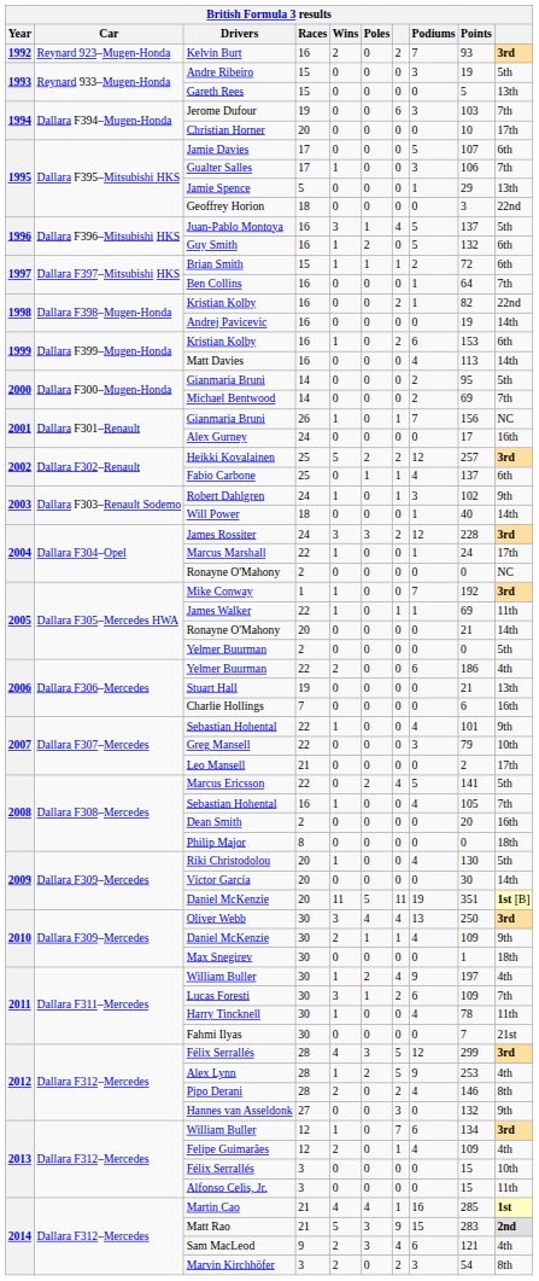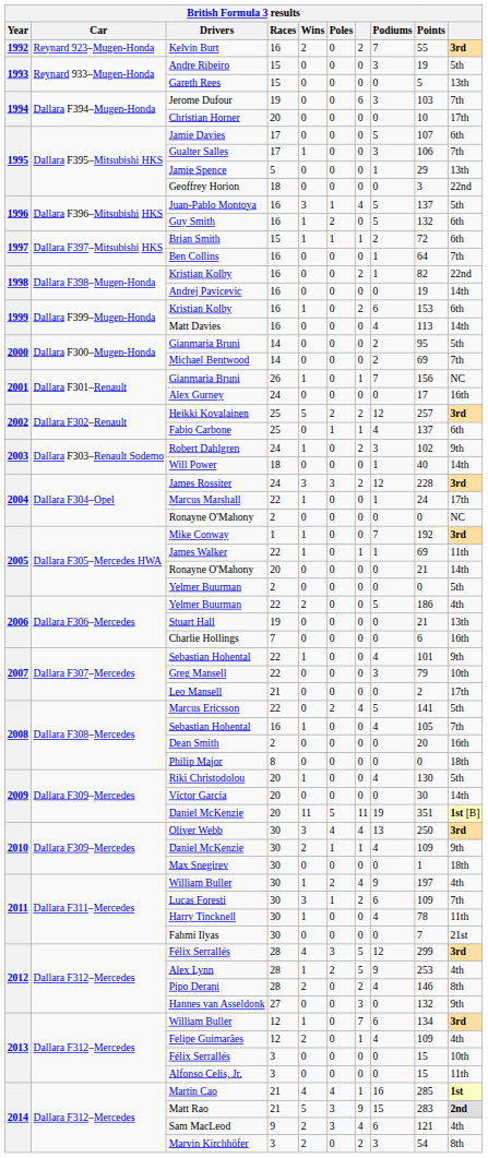 <table class="wikitable" style="font-size:85%">
 <tr>
 <th colspan=10><a href='#'>British Formula 3</a> results</th>
 </tr>
 <tr>
 <th>Year</th>
 <th>Car</th>
 <th>Drivers</th>
 <th>Races</th>
 <th>Wins</th>
 <th>Poles</th>
 <th></th>
 <th>Podiums</th>
 <th>Points</th>
 <th></th>
 </tr>
 <tr>
 <th><a href='#'>1992</a></th>
 <td><a href='#'>Reynard 923</a>–<a href='#'>Mugen-Honda</a></td>
 <td> <a href='#'>Kelvin Burt</a></td>
 <td>16</td>
 <td>2</td>
 <td>0</td>
 <td>2</td>
 <td>7</td>
-<td>93</td>
+<td>55</td>
 <td style="background:#FFDF9F;"><strong>3rd</strong></td>
 </tr>
 <tr>
 <th rowspan=2><a href='#'>1993</a></th>
 <td rowspan=2><a href='#'>Reynard</a> 933–<a href='#'>Mugen-Honda</a></td>
 <td> <a href='#'>Andre Ribeiro</a></td>
 <td>15</td>
 <td>0</td>
 <td>0</td>
 <td>0</td>
 <td>3</td>
 <td>19</td>
 <td>5th</td>
 </tr>
 <tr>
 <td> <a href='#'>Gareth Rees</a></td>
 <td>15</td>
 <td>0</td>
 <td>0</td>
 <td>0</td>
 <td>0</td>
 <td>5</td>
 <td>13th</td>
 </tr>
 <tr>
 <th rowspan=2><a href='#'>1994</a></th>
 <td rowspan=2><a href='#'>Dallara</a> F394–<a href='#'>Mugen-Honda</a></td>
 <td> Jerome Dufour</td>
 <td>19</td>
 <td>0</td>
 <td>0</td>
 <td>6</td>
 <td>3</td>
 <td>103</td>
 <td>7th</td>
 </tr>
 <tr>
 <td> <a href='#'>Christian Horner</a></td>
 <td>20</td>
 <td>0</td>
 <td>0</td>
 <td>0</td>
 <td>0</td>
 <td>10</td>
 <td>17th</td>
 </tr>
 <tr>
 <th rowspan=4><a href='#'>1995</a></th>
 <td rowspan=4><a href='#'>Dallara</a> F395–<a href='#'>Mitsubishi HKS</a></td>
 <td> <a href='#'>Jamie Davies</a></td>
 <td>17</td>
 <td>0</td>
 <td>0</td>
 <td>0</td>
 <td>5</td>
 <td>107</td>
 <td>6th</td>
 </tr>
 <tr>
 <td> <a href='#'>Gualter Salles</a></td>
 <td>17</td>
 <td>1</td>
 <td>0</td>
 <td>0</td>
 <td>3</td>
 <td>106</td>
 <td>7th</td>
 </tr>
 <tr>
 <td> <a href='#'>Jamie Spence</a></td>
 <td>5</td>
 <td>0</td>
 <td>0</td>
 <td>0</td>
 <td>1</td>
 <td>29</td>
 <td>13th</td>
 </tr>
 <tr>
 <td> Geoffrey Horion</td>
 <td>18</td>
 <td>0</td>
 <td>0</td>
 <td>0</td>
 <td>0</td>
 <td>3</td>
 <td>22nd</td>
 </tr>
 <tr>
 <th rowspan=2><a href='#'>1996</a></th>
 <td rowspan=2><a href='#'>Dallara</a> F396–<a href='#'>Mitsubishi</a> <a href='#'>HKS</a></td>
 <td> <a href='#'>Juan-Pablo Montoya</a></td>
 <td>16</td>
 <td>3</td>
 <td>1</td>
 <td>4</td>
 <td>5</td>
 <td>137</td>
 <td>5th</td>
 </tr>
 <tr>
 <td> <a href='#'>Guy Smith</a></td>
 <td>16</td>
 <td>1</td>
 <td>2</td>
 <td>0</td>
 <td>5</td>
 <td>132</td>
 <td>6th</td>
 </tr>
 <tr>
 <th rowspan=2><a href='#'>1997</a></th>
 <td rowspan=2><a href='#'>Dallara F397</a>–<a href='#'>Mitsubishi</a> <a href='#'>HKS</a></td>
 <td> <a href='#'>Brian Smith</a></td>
 <td>15</td>
 <td>1</td>
 <td>1</td>
 <td>1</td>
 <td>2</td>
 <td>72</td>
 <td>6th</td>
 </tr>
 <tr>
 <td> <a href='#'>Ben Collins</a></td>
 <td>16</td>
 <td>0</td>
 <td>0</td>
 <td>0</td>
 <td>1</td>
 <td>64</td>
 <td>7th</td>
 </tr>
 <tr>
 <th rowspan=2><a href='#'>1998</a></th>
 <td rowspan=2><a href='#'>Dallara F398</a>–<a href='#'>Mugen-Honda</a></td>
 <td> <a href='#'>Kristian Kolby</a></td>
 <td>16</td>
 <td>0</td>
 <td>0</td>
 <td>2</td>
 <td>1</td>
 <td>82</td>
 <td>22nd</td>
 </tr>
 <tr>
 <td> <a href='#'>Andrej Pavicevic</a></td>
 <td>16</td>
 <td>0</td>
 <td>0</td>
 <td>0</td>
 <td>0</td>
 <td>19</td>
 <td>14th</td>
 </tr>
 <tr>
 <th rowspan=2><a href='#'>1999</a></th>
 <td rowspan=2><a href='#'>Dallara</a> F399–<a href='#'>Mugen-Honda</a></td>
 <td> <a href='#'>Kristian Kolby</a></td>
 <td>16</td>
 <td>1</td>
 <td>0</td>
 <td>2</td>
 <td>6</td>
 <td>153</td>
 <td>6th</td>
 </tr>
 <tr>
 <td> Matt Davies</td>
 <td>16</td>
 <td>0</td>
 <td>0</td>
 <td>0</td>
 <td>4</td>
 <td>113</td>
 <td>14th</td>
 </tr>
 <tr>
 <th rowspan=2><a href='#'>2000</a></th>
 <td rowspan=2><a href='#'>Dallara</a> F300–<a href='#'>Mugen-Honda</a></td>
 <td> <a href='#'>Gianmaria Bruni</a></td>
 <td>14</td>
 <td>0</td>
 <td>0</td>
 <td>0</td>
 <td>2</td>
 <td>95</td>
 <td>5th</td>
 </tr>
 <tr>
 <td> <a href='#'>Michael Bentwood</a></td>
 <td>14</td>
 <td>0</td>
 <td>0</td>
 <td>0</td>
 <td>2</td>
 <td>69</td>
 <td>7th</td>
 </tr>
 <tr>
 <th rowspan=2><a href='#'>2001</a></th>
 <td rowspan=2><a href='#'>Dallara</a> F301–<a href='#'>Renault</a></td>
 <td> <a href='#'>Gianmaria Bruni</a></td>
 <td>26</td>
 <td>1</td>
 <td>0</td>
 <td>1</td>
 <td>7</td>
 <td>156</td>
 <td>NC</td>
 </tr>
 <tr>
 <td> <a href='#'>Alex Gurney</a></td>
 <td>24</td>
 <td>0</td>
 <td>0</td>
 <td>0</td>
 <td>0</td>
 <td>17</td>
 <td>16th</td>
 </tr>
 <tr>
 <th rowspan=2><a href='#'>2002</a></th>
 <td rowspan=2><a href='#'>Dallara F302</a>–<a href='#'>Renault</a></td>
 <td> <a href='#'>Heikki Kovalainen</a></td>
 <td>25</td>
 <td>5</td>
 <td>2</td>
 <td>2</td>
 <td>12</td>
 <td>257</td>
 <td style="background:#FFDF9F;"><strong>3rd</strong></td>
 </tr>
 <tr>
 <td> <a href='#'>Fabio Carbone</a></td>
 <td>25</td>
 <td>0</td>
 <td>1</td>
 <td>1</td>
 <td>4</td>
 <td>137</td>
 <td>6th</td>
 </tr>
 <tr>
 <th rowspan=2><a href='#'>2003</a></th>
 <td rowspan=2><a href='#'>Dallara</a> F303–<a href='#'>Renault Sodemo</a></td>
 <td> <a href='#'>Robert Dahlgren</a></td>
 <td>24</td>
 <td>1</td>
 <td>0</td>
-<td>1</td>
+<td>2</td>
 <td>3</td>
 <td>102</td>
 <td>9th</td>
 </tr>
 <tr>
 <td> <a href='#'>Will Power</a></td>
 <td>18</td>
 <td>0</td>
 <td>0</td>
 <td>0</td>
 <td>1</td>
 <td>40</td>
 <td>14th</td>
 </tr>
 <tr>
 <th rowspan=3><a href='#'>2004</a></th>
 <td rowspan=3><a href='#'>Dallara F304</a>–<a href='#'>Opel</a></td>
 <td> <a href='#'>James Rossiter</a></td>
 <td>24</td>
 <td>3</td>
 <td>3</td>
 <td>2</td>
 <td>12</td>
 <td>228</td>
 <td style="background:#FFDF9F;"><strong>3rd</strong></td>
 </tr>
 <tr>
 <td> <a href='#'>Marcus Marshall</a></td>
 <td>22</td>
 <td>1</td>
 <td>0</td>
 <td>0</td>
 <td>1</td>
 <td>24</td>
 <td>17th</td>
 </tr>
 <tr>
 <td> Ronayne O'Mahony</td>
 <td>2</td>
 <td>0</td>
 <td>0</td>
 <td>0</td>
 <td>0</td>
 <td>0</td>
 <td>NC</td>
 </tr>
 <tr>
 <th rowspan=4><a href='#'>2005</a></th>
 <td rowspan=4><a href='#'>Dallara F305</a>–<a href='#'>Mercedes HWA</a></td>
 <td> <a href='#'>Mike Conway</a></td>
 <td>1</td>
 <td>1</td>
 <td>0</td>
 <td>0</td>
 <td>7</td>
 <td>192</td>
 <td style="background:#FFDF9F;"><strong>3rd</strong></td>
 </tr>
 <tr>
 <td> <a href='#'>James Walker</a></td>
 <td>22</td>
 <td>1</td>
 <td>0</td>
 <td>1</td>
 <td>1</td>
 <td>69</td>
 <td>11th</td>
 </tr>
 <tr>
 <td> Ronayne O'Mahony</td>
 <td>20</td>
 <td>0</td>
 <td>0</td>
 <td>0</td>
 <td>0</td>
 <td>21</td>
 <td>14th</td>
 </tr>
 <tr>
 <td> <a href='#'>Yelmer Buurman</a></td>
 <td>2</td>
 <td>0</td>
 <td>0</td>
 <td>0</td>
 <td>0</td>
 <td>0</td>
 <td>5th</td>
 </tr>
 <tr>
 <th rowspan=3><a href='#'>2006</a></th>
 <td rowspan=3><a href='#'>Dallara F306</a>–<a href='#'>Mercedes</a></td>
 <td> <a href='#'>Yelmer Buurman</a></td>
 <td>22</td>
 <td>2</td>
 <td>0</td>
 <td>0</td>
-<td>6</td>
+<td>5</td>
 <td>186</td>
 <td>4th</td>
 </tr>
 <tr>
 <td> <a href='#'>Stuart Hall</a></td>
 <td>19</td>
 <td>0</td>
 <td>0</td>
 <td>0</td>
 <td>0</td>
 <td>21</td>
 <td>13th</td>
 </tr>
 <tr>
 <td> Charlie Hollings</td>
 <td>7</td>
 <td>0</td>
 <td>0</td>
 <td>0</td>
 <td>0</td>
 <td>6</td>
 <td>16th</td>
 </tr>
 <tr>
 <th rowspan=3><a href='#'>2007</a></th>
 <td rowspan=3><a href='#'>Dallara F307</a>–<a href='#'>Mercedes</a></td>
 <td> <a href='#'>Sebastian Hohental</a></td>
 <td>22</td>
 <td>1</td>
 <td>0</td>
 <td>0</td>
 <td>4</td>
 <td>101</td>
 <td>9th</td>
 </tr>
 <tr>
 <td> <a href='#'>Greg Mansell</a></td>
 <td>22</td>
 <td>0</td>
 <td>0</td>
 <td>0</td>
 <td>3</td>
 <td>79</td>
 <td>10th</td>
 </tr>
 <tr>
 <td> <a href='#'>Leo Mansell</a></td>
 <td>21</td>
 <td>0</td>
 <td>0</td>
 <td>0</td>
 <td>0</td>
 <td>2</td>
 <td>17th</td>
 </tr>
 <tr>
 <th rowspan=4><a href='#'>2008</a></th>
 <td rowspan=4><a href='#'>Dallara F308</a>–<a href='#'>Mercedes</a></td>
 <td> <a href='#'>Marcus Ericsson</a></td>
 <td>22</td>
 <td>0</td>
 <td>2</td>
 <td>4</td>
 <td>5</td>
 <td>141</td>
 <td>5th</td>
 </tr>
 <tr>
 <td> <a href='#'>Sebastian Hohental</a></td>
 <td>16</td>
 <td>1</td>
 <td>0</td>
 <td>0</td>
 <td>4</td>
 <td>105</td>
 <td>7th</td>
 </tr>
 <tr>
 <td> <a href='#'>Dean Smith</a></td>
 <td>2</td>
 <td>0</td>
 <td>0</td>
 <td>0</td>
 <td>0</td>
 <td>20</td>
 <td>16th</td>
 </tr>
 <tr>
 <td> <a href='#'>Philip Major</a></td>
 <td>8</td>
 <td>0</td>
 <td>0</td>
 <td>0</td>
 <td>0</td>
 <td>0</td>
 <td>18th</td>
 </tr>
 <tr>
 <th rowspan=3><a href='#'>2009</a></th>
 <td rowspan=3><a href='#'>Dallara F309</a>–<a href='#'>Mercedes</a></td>
 <td> <a href='#'>Riki Christodolou</a></td>
 <td>20</td>
 <td>1</td>
 <td>0</td>
 <td>0</td>
 <td>4</td>
 <td>130</td>
 <td>5th</td>
 </tr>
 <tr>
 <td> <a href='#'>Víctor García</a></td>
 <td>20</td>
 <td>0</td>
 <td>0</td>
 <td>0</td>
 <td>0</td>
 <td>30</td>
 <td>14th</td>
 </tr>
 <tr>
 <td> <a href='#'>Daniel McKenzie</a></td>
 <td>20</td>
 <td>11</td>
 <td>5</td>
 <td>11</td>
 <td>19</td>
 <td>351</td>
 <td style="background:#FFFFBF;"><strong>1st</strong> [B]</td>
 </tr>
 <tr>
 <th rowspan=3><a href='#'>2010</a></th>
 <td rowspan=3><a href='#'>Dallara F309</a>–<a href='#'>Mercedes</a></td>
 <td> <a href='#'>Oliver Webb</a></td>
 <td>30</td>
 <td>3</td>
 <td>4</td>
 <td>4</td>
 <td>13</td>
 <td>250</td>
 <td style="background:#FFDF9F;"><strong>3rd</strong></td>
 </tr>
 <tr>
 <td> <a href='#'>Daniel McKenzie</a></td>
 <td>30</td>
 <td>2</td>
 <td>1</td>
 <td>1</td>
 <td>4</td>
 <td>109</td>
 <td>9th</td>
 </tr>
 <tr>
 <td> <a href='#'>Max Snegirev</a></td>
 <td>30</td>
 <td>0</td>
 <td>0</td>
 <td>0</td>
 <td>0</td>
 <td>1</td>
 <td>18th</td>
 </tr>
 <tr>
 <th rowspan=4><a href='#'>2011</a></th>
 <td rowspan=4><a href='#'>Dallara F311</a>–<a href='#'>Mercedes</a></td>
 <td> <a href='#'>William Buller</a></td>
 <td>30</td>
 <td>1</td>
 <td>2</td>
 <td>4</td>
 <td>9</td>
 <td>197</td>
 <td>4th</td>
 </tr>
 <tr>
 <td> <a href='#'>Lucas Foresti</a></td>
 <td>30</td>
 <td>3</td>
 <td>1</td>
 <td>2</td>
 <td>6</td>
 <td>109</td>
 <td>7th</td>
 </tr>
 <tr>
 <td> <a href='#'>Harry Tincknell</a></td>
 <td>30</td>
 <td>1</td>
 <td>0</td>
 <td>0</td>
 <td>4</td>
 <td>78</td>
 <td>11th</td>
 </tr>
 <tr>
 <td> Fahmi Ilyas</td>
 <td>30</td>
 <td>0</td>
 <td>0</td>
 <td>0</td>
 <td>0</td>
 <td>7</td>
 <td>21st</td>
 </tr>
 <tr>
 <th rowspan=4><a href='#'>2012</a></th>
 <td rowspan=4><a href='#'>Dallara F312</a>–<a href='#'>Mercedes</a></td>
 <td> <a href='#'>Félix Serrallés</a></td>
 <td>28</td>
 <td>4</td>
 <td>3</td>
 <td>5</td>
 <td>12</td>
 <td>299</td>
 <td style="background:#FFDF9F;"><strong>3rd</strong></td>
 </tr>
 <tr>
 <td> <a href='#'>Alex Lynn</a></td>
 <td>28</td>
 <td>1</td>
 <td>2</td>
 <td>5</td>
 <td>9</td>
 <td>253</td>
 <td>4th</td>
 </tr>
 <tr>
 <td> <a href='#'>Pipo Derani</a></td>
 <td>28</td>
 <td>2</td>
 <td>0</td>
 <td>2</td>
 <td>4</td>
 <td>146</td>
 <td>8th</td>
 </tr>
 <tr>
 <td> <a href='#'>Hannes van Asseldonk</a></td>
 <td>27</td>
 <td>0</td>
 <td>0</td>
 <td>3</td>
 <td>0</td>
 <td>132</td>
 <td>9th</td>
 </tr>
 <tr>
 <th rowspan=4><a href='#'>2013</a></th>
 <td rowspan=4><a href='#'>Dallara F312</a>–<a href='#'>Mercedes</a></td>
 <td> <a href='#'>William Buller</a></td>
 <td>12</td>
 <td>1</td>
 <td>0</td>
 <td>7</td>
 <td>6</td>
 <td>134</td>
 <td style="background:#FFDF9F;"><strong>3rd</strong></td>
 </tr>
 <tr>
 <td> <a href='#'>Felipe Guimarães</a></td>
 <td>12</td>
 <td>2</td>
 <td>0</td>
 <td>1</td>
 <td>4</td>
 <td>109</td>
 <td>4th</td>
 </tr>
 <tr>
 <td> <a href='#'>Félix Serrallés</a></td>
 <td>3</td>
 <td>0</td>
 <td>0</td>
 <td>0</td>
 <td>0</td>
 <td>15</td>
 <td>10th</td>
 </tr>
 <tr>
 <td> <a href='#'>Alfonso Celis, Jr.</a></td>
 <td>3</td>
 <td>0</td>
 <td>0</td>
 <td>0</td>
 <td>0</td>
 <td>15</td>
 <td>11th</td>
 </tr>
 <tr>
 <th rowspan=4><a href='#'>2014</a></th>
 <td rowspan=4><a href='#'>Dallara F312</a>–<a href='#'>Mercedes</a></td>
 <td> <a href='#'>Martin Cao</a></td>
 <td>21</td>
 <td>4</td>
 <td>4</td>
 <td>1</td>
 <td>16</td>
 <td>285</td>
 <td style="background:#FFFFBF;"><strong>1st</strong></td>
 </tr>
 <tr>
 <td> Matt Rao</td>
 <td>21</td>
 <td>5</td>
 <td>3</td>
 <td>9</td>
 <td>15</td>
 <td>283</td>
 <td style="background:#DFDFDF;"><strong>2nd</strong></td>
 </tr>
 <tr>
 <td> Sam MacLeod</td>
 <td>9</td>
 <td>2</td>
 <td>3</td>
 <td>4</td>
 <td>6</td>
 <td>121</td>
 <td>4th</td>
 </tr>
 <tr>
 <td> <a href='#'>Marvin Kirchhöfer</a></td>
 <td>3</td>
 <td>2</td>
 <td>0</td>
 <td>2</td>
 <td>3</td>
 <td>54</td>
 <td>8th</td>
 </tr>
 </table>
